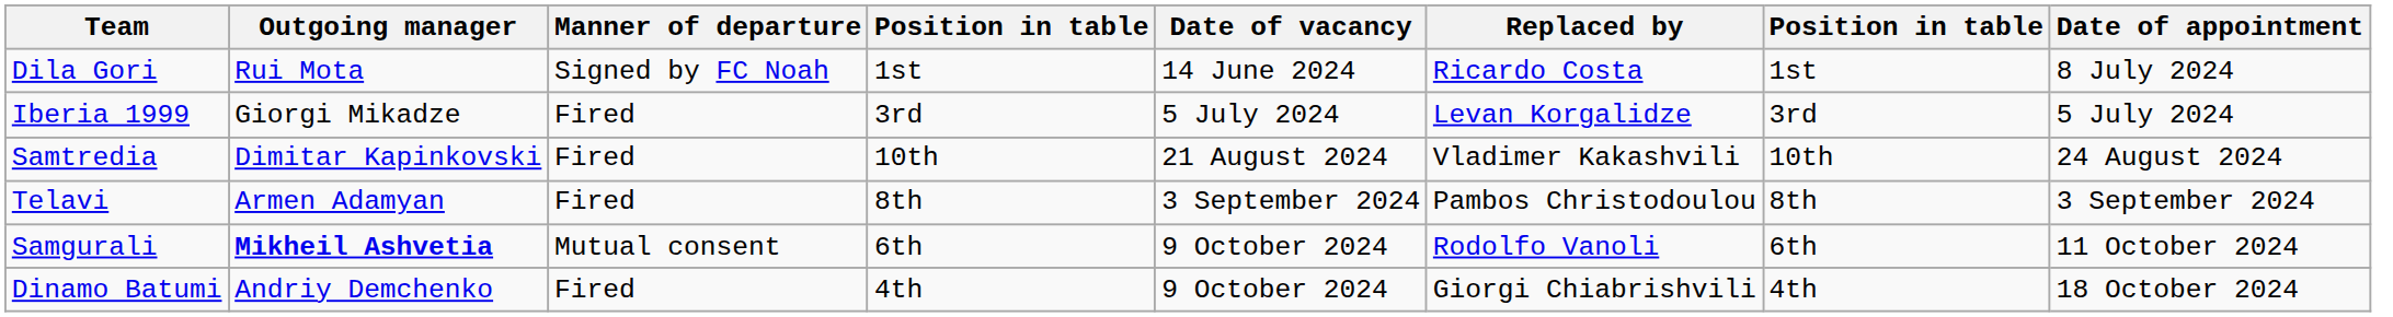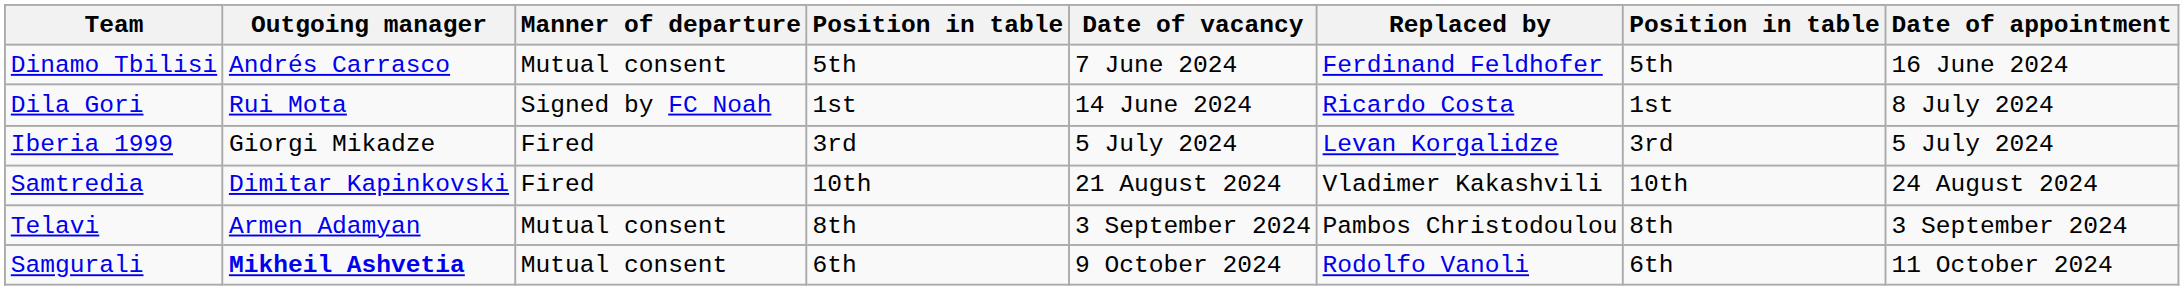 <table class="wikitable">
 <tr>
 <th>Team</th>
 <th>Outgoing manager</th>
 <th>Manner of departure</th>
 <th>Position in table</th>
 <th>Date of vacancy</th>
 <th>Replaced by</th>
 <th>Position in table</th>
 <th>Date of appointment</th>
+</tr>
+<tr>
+<td><a href='#'>Dinamo Tbilisi</a></td>
+<td> <a href='#'>Andrés Carrasco</a></td>
+<td>Mutual consent</td>
+<td>5th</td>
+<td>7 June 2024</td>
+<td> <a href='#'>Ferdinand Feldhofer</a></td>
+<td>5th</td>
+<td>16 June 2024</td>
 </tr>
 <tr>
 <td><a href='#'>Dila Gori</a></td>
 <td> <a href='#'>Rui Mota</a></td>
 <td>Signed by <a href='#'>FC Noah</a></td>
 <td>1st</td>
 <td>14 June 2024</td>
 <td> <a href='#'>Ricardo Costa</a></td>
 <td>1st</td>
 <td>8 July 2024</td>
 </tr>
 <tr>
 <td><a href='#'>Iberia 1999</a></td>
 <td> Giorgi Mikadze</td>
 <td>Fired</td>
 <td>3rd</td>
 <td>5 July 2024</td>
 <td> <a href='#'>Levan Korgalidze</a></td>
 <td>3rd</td>
 <td>5 July 2024</td>
 </tr>
 <tr>
 <td><a href='#'>Samtredia</a></td>
 <td> <a href='#'>Dimitar Kapinkovski</a></td>
 <td>Fired</td>
 <td>10th</td>
 <td>21 August 2024</td>
 <td> Vladimer Kakashvili</td>
 <td>10th</td>
 <td>24 August 2024</td>
 </tr>
 <tr>
 <td><a href='#'>Telavi</a></td>
 <td> <a href='#'>Armen Adamyan</a></td>
-<td>Fired</td>
+<td>Mutual consent</td>
 <td>8th</td>
 <td>3 September 2024</td>
 <td> Pambos Christodoulou</td>
 <td>8th</td>
 <td>3 September 2024</td>
 </tr>
 <tr>
 <td><a href='#'>Samgurali</a></td>
 <td><strong> <a href='#'>Mikheil Ashvetia</a></strong></td>
 <td>Mutual consent</td>
 <td>6th</td>
 <td>9 October 2024</td>
 <td> <a href='#'>Rodolfo Vanoli</a></td>
 <td>6th</td>
 <td>11 October 2024</td>
 </tr>
-<tr>
-<td><a href='#'>Dinamo Batumi</a></td>
-<td> <a href='#'>Andriy Demchenko</a></td>
-<td>Fired</td>
-<td>4th</td>
-<td>9 October 2024</td>
-<td> Giorgi Chiabrishvili</td>
-<td>4th</td>
-<td>18 October 2024</td>
-</tr>
 </table>
